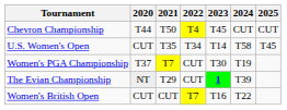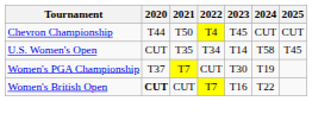 <table class="wikitable" style="font-size:95%;text-align:center;">
 <tr>
 <th>Tournament</th>
 <th>2020</th>
 <th>2021</th>
 <th>2022</th>
 <th>2023</th>
 <th>2024</th>
 <th>2025</th>
 </tr>
 <tr>
 <td align=left><a href='#'>Chevron Championship</a></td>
 <td>T44</td>
 <td>T50</td>
 <td style="background:yellow;">T4</td>
 <td>T45</td>
 <td>CUT</td>
 <td>CUT</td>
 </tr>
 <tr>
 <td align=left><a href='#'>U.S. Women's Open</a></td>
 <td>CUT</td>
 <td>T35</td>
 <td>T34</td>
 <td>T14</td>
 <td>T58</td>
 <td>T45</td>
 </tr>
 <tr>
 <td align=left><a href='#'>Women's PGA Championship</a></td>
 <td>T37</td>
 <td style="background:yellow;">T7</td>
 <td>CUT</td>
 <td>T30</td>
 <td>T19</td>
 <td></td>
 </tr>
 <tr>
-<td align=left><a href='#'>The Evian Championship</a></td>
-<td style="background:#eeeeee;">NT</td>
-<td>T29</td>
-<td>CUT</td>
-<td style="background:lime;"><strong><a href='#'>1</a></strong></td>
-<td>T39</td>
-<td></td>
-</tr>
-<tr>
 <td align=left><a href='#'>Women's British Open</a></td>
-<td>CUT</td>
+<td><strong>CUT</strong></td>
 <td>CUT</td>
 <td style="background:yellow;">T7</td>
 <td>T16</td>
 <td>T22</td>
 <td></td>
 </tr>
 </table>
